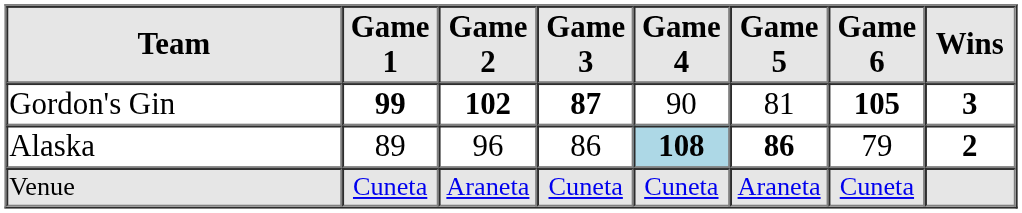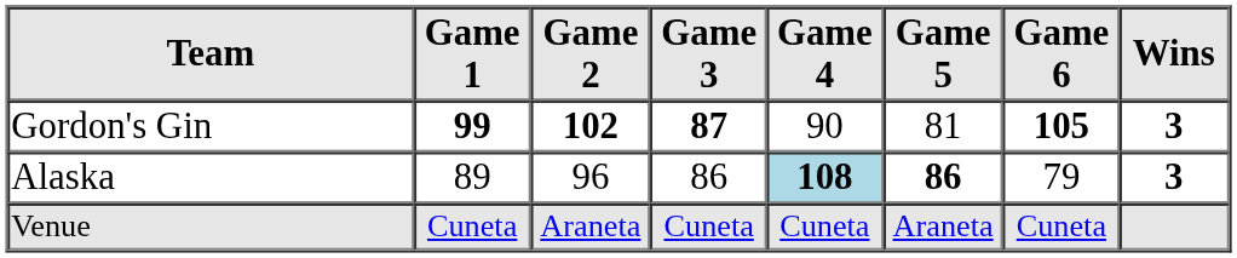 <table border=1 cellspacing=0 width=525 align=center>
 <tr style="text-align:center; background-color:#e6e6e6;">
 <th align=center width=30%>Team</th>
 <th width=8%>Game 1</th>
 <th width=8%>Game 2</th>
 <th width=8%>Game 3</th>
 <th width=8%>Game 4</th>
 <th width=8%>Game 5</th>
 <th width=8%>Game 6</th>
 <th width=8%>Wins</th>
 </tr>
 <tr style="text-align:center;">
 <td align=left>Gordon's Gin</td>
 <td><strong>99</strong></td>
 <td><strong>102</strong></td>
 <td><strong>87</strong></td>
 <td>90</td>
 <td>81</td>
 <td><strong>105</strong></td>
 <td><strong>3</strong></td>
 </tr>
 <tr style="text-align:center;">
 <td align=left>Alaska</td>
 <td>89</td>
 <td>96</td>
 <td>86</td>
 <td style="background: lightblue;"><strong>108</strong></td>
 <td><strong>86</strong></td>
 <td>79</td>
-<td><strong>2</strong></td>
+<td><strong>3</strong></td>
 </tr>
 <tr style="text-align:center; font-size: 85%; background-color:#e6e6e6;">
 <td align=left>Venue</td>
 <td><a href='#'>Cuneta</a></td>
 <td><a href='#'>Araneta</a></td>
 <td><a href='#'>Cuneta</a></td>
 <td><a href='#'>Cuneta</a></td>
 <td><a href='#'>Araneta</a></td>
 <td><a href='#'>Cuneta</a></td>
 <td></td>
 </tr>
 </table>
